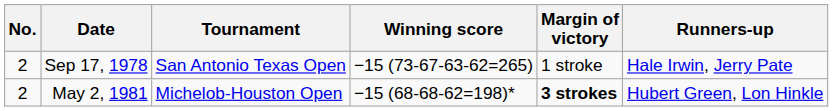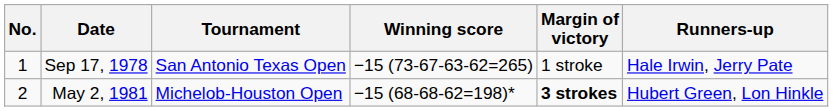 <table class="wikitable" style="font-size:95%;">
 <tr>
 <th>No.</th>
 <th>Date</th>
 <th>Tournament</th>
 <th>Winning score</th>
 <th>Margin of<br>victory</th>
 <th>Runners-up</th>
 </tr>
 <tr>
-<td align=center>2</td>
+<td align=center>1</td>
 <td align=right>Sep 17, <a href='#'>1978</a></td>
 <td><a href='#'>San Antonio Texas Open</a></td>
 <td>−15 (73-67-63-62=265)</td>
 <td>1 stroke</td>
 <td> <a href='#'>Hale Irwin</a>,  <a href='#'>Jerry Pate</a></td>
 </tr>
 <tr>
 <td align=center>2</td>
 <td align=right>May 2, <a href='#'>1981</a></td>
 <td><a href='#'>Michelob-Houston Open</a></td>
 <td>−15 (68-68-62=198)*</td>
 <td><strong>3 strokes</strong></td>
 <td> <a href='#'>Hubert Green</a>,  <a href='#'>Lon Hinkle</a></td>
 </tr>
 </table>
